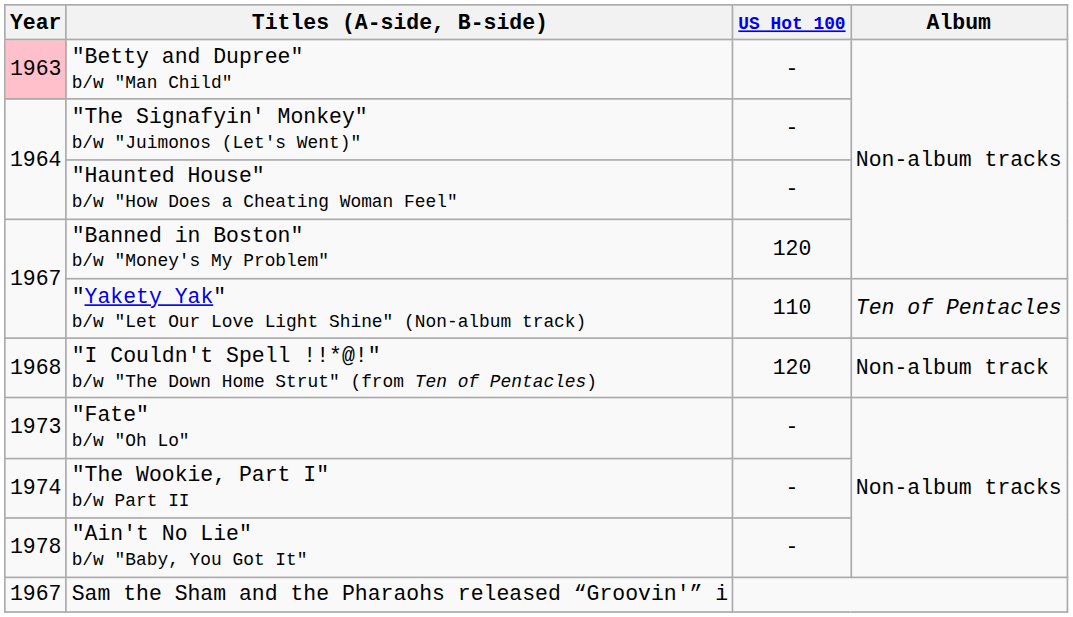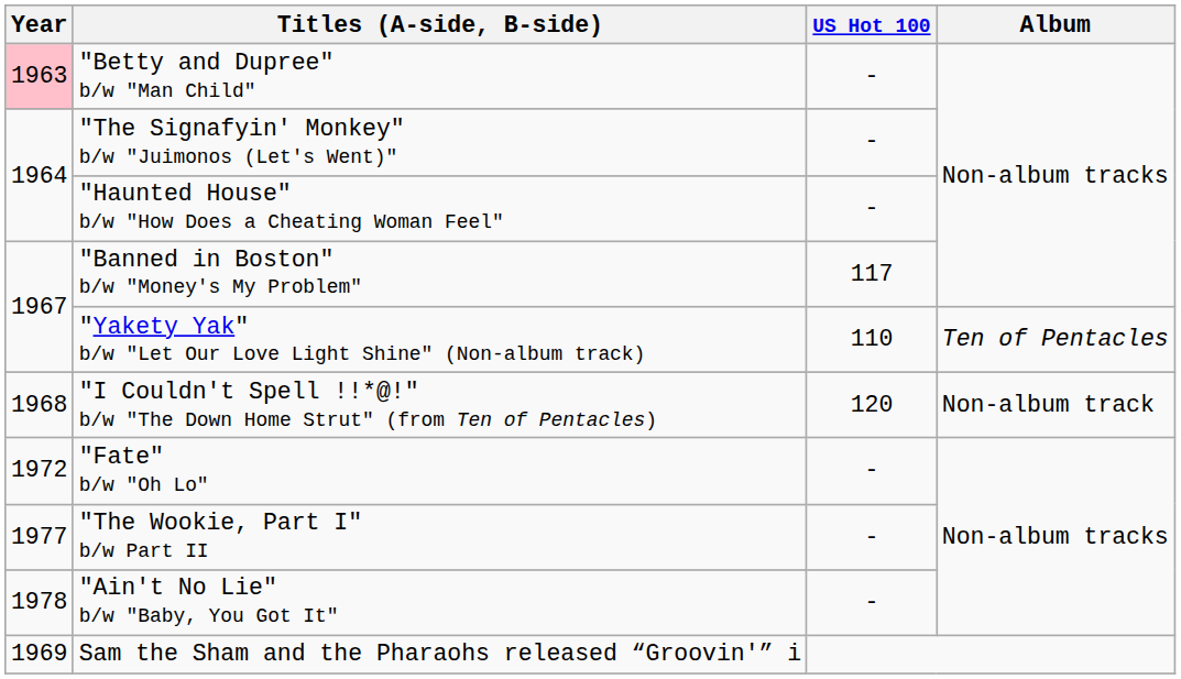 <table class="wikitable plainrowheaders" style="text-align:center;">
 <tr>
 <th rowspan="1">Year</th>
 <th rowspan="1">Titles (A-side, B-side)</th>
 <th rowspan="1"><small><a href='#'>US Hot 100</a></small></th>
 <th rowspan="1">Album</th>
 </tr>
 <tr>
 <td style="background: pink;">1963</td>
 <td align="left">"Betty and Dupree"<br><small>b/w "Man Child"</small></td>
 <td align="center">-</td>
 <td align="left" rowspan="4">Non-album tracks</td>
 </tr>
 <tr>
 <td rowspan="2">1964</td>
 <td align="left">"The Signafyin' Monkey"<br><small>b/w "Juimonos (Let's Went)"</small></td>
 <td align="center">-</td>
 </tr>
 <tr>
 <td align="left">"Haunted House"<br><small>b/w "How Does a Cheating Woman Feel"</small></td>
 <td align="center">-</td>
 </tr>
 <tr>
 <td rowspan="2">1967</td>
 <td align="left">"Banned in Boston"<br><small>b/w "Money's My Problem"</small></td>
-<td align="center">120</td>
+<td align="center">117</td>
 </tr>
 <tr>
 <td align="left">"<a href='#'>Yakety Yak</a>"<br><small>b/w "Let Our Love Light Shine" (Non-album track)</small></td>
 <td align="center">110</td>
 <td align="left"><em>Ten of Pentacles</em></td>
 </tr>
 <tr>
 <td>1968</td>
 <td align="left">"I Couldn't Spell !!*@!"<br><small>b/w "The Down Home Strut" (from <em>Ten of Pentacles</em>)</small></td>
 <td align="center">120</td>
 <td align="left">Non-album track</td>
 </tr>
 <tr>
-<td>1973</td>
+<td>1972</td>
 <td align="left">"Fate"<br><small>b/w "Oh Lo"</small></td>
 <td align="center">-</td>
 <td align="left" rowspan="3">Non-album tracks</td>
 </tr>
 <tr>
-<td>1974</td>
+<td>1977</td>
 <td align="left">"The Wookie, Part I"<br><small>b/w Part II</small></td>
 <td align="center">-</td>
 </tr>
 <tr>
 <td>1978</td>
 <td align="left">"Ain't No Lie"<br><small>b/w "Baby, You Got It"</small></td>
 <td align="center">-</td>
 </tr>
 <tr>
-<td>1967</td>
+<td>1969</td>
 <td>Sam the Sham and the Pharaohs released “Groovin'” i</td>
 </tr>
 </table>
